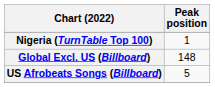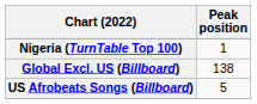 <table class="wikitable plainrowheaders sortable" style="text-align:center">
 <tr>
 <th scope="col">Chart (2022)</th>
 <th scope="col">Peak<br>position</th>
 </tr>
 <tr>
 </tr>
 <tr>
 <th scope="row">Nigeria (<a href='#'><em>TurnTable</em> Top 100</a>)</th>
 <td>1</td>
 </tr>
 <tr>
 <th scope="row"><a href='#'>Global Excl. US</a> (<a href='#'><em>Billboard</em></a>)</th>
-<td>148</td>
+<td>138</td>
 </tr>
 <tr>
 <th scope="row">US <a href='#'>Afrobeats Songs</a> (<a href='#'><em>Billboard</em></a>)</th>
 <td>5</td>
 </tr>
 <tr>
 </tr>
 </table>
